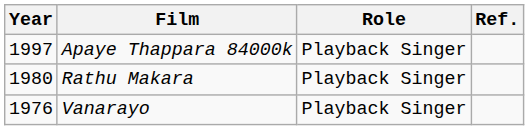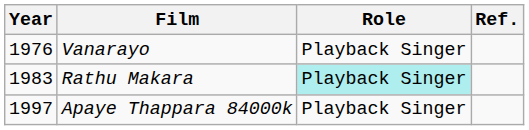 <table class="wikitable">
 <tr>
 <th>Year</th>
 <th>Film</th>
 <th>Role</th>
 <th>Ref.</th>
 </tr>
 <tr>
+<td>1976</td>
+<td><em>Vanarayo</em></td>
+<td>Playback Singer</td>
+<td></td>
+</tr>
+<tr>
+<td>1983</td>
+<td><em>Rathu Makara</em></td>
+<td style="background: paleturquoise;">Playback Singer</td>
+<td></td>
+</tr>
+<tr>
 <td>1997</td>
 <td><em>Apaye Thappara 84000k</em></td>
 <td>Playback Singer</td>
 <td></td>
 </tr>
-<tr>
-<td>1980</td>
-<td><em>Rathu Makara</em></td>
-<td>Playback Singer</td>
-<td></td>
-</tr>
-<tr>
-<td>1976</td>
-<td><em>Vanarayo</em></td>
-<td>Playback Singer</td>
-<td></td>
-</tr>
 </table>
